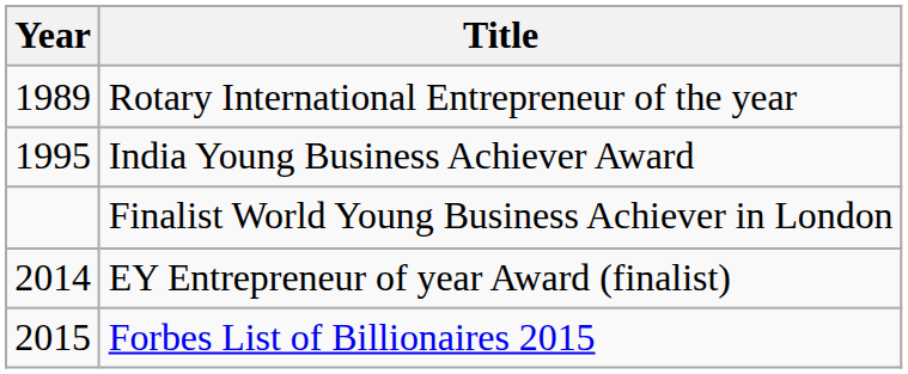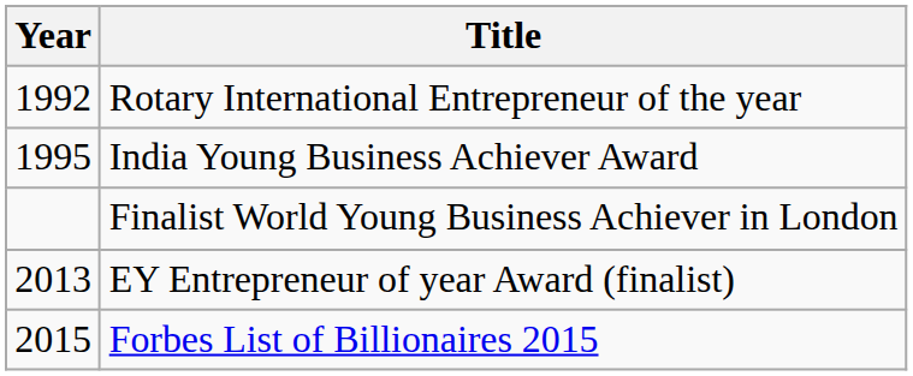 <table class="wikitable">
 <tr>
 <th>Year</th>
 <th>Title</th>
 </tr>
 <tr>
-<td>1989</td>
+<td>1992</td>
 <td>Rotary International Entrepreneur of the year</td>
 </tr>
 <tr>
 <td>1995</td>
 <td>India Young Business Achiever Award</td>
 </tr>
 <tr>
 <td></td>
 <td>Finalist World Young Business Achiever in London</td>
 </tr>
 <tr>
-<td>2014</td>
+<td>2013</td>
 <td>EY Entrepreneur of year Award (finalist)</td>
 </tr>
 <tr>
 <td>2015</td>
 <td><a href='#'>Forbes List of Billionaires 2015</a></td>
 </tr>
 </table>
